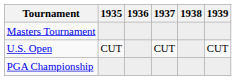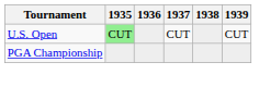 <table class="wikitable" style="font-size:95%;text-align:center;">
 <tr>
 <th>Tournament</th>
 <th>1935</th>
 <th>1936</th>
 <th>1937</th>
 <th>1938</th>
 <th>1939</th>
 </tr>
 <tr>
-<td align=left><a href='#'>Masters Tournament</a></td>
-<td style="background:#eeeeee;"></td>
-<td style="background:#eeeeee;"></td>
-<td style="background:#eeeeee;"></td>
-<td style="background:#eeeeee;"></td>
-<td style="background:#eeeeee;"></td>
-</tr>
-<tr>
 <td align=left><a href='#'>U.S. Open</a></td>
-<td>CUT</td>
+<td style="background: lightgreen;">CUT</td>
 <td style="background:#eeeeee;"></td>
 <td>CUT</td>
 <td style="background:#eeeeee;"></td>
 <td>CUT</td>
 </tr>
 <tr>
 <td align=left><a href='#'>PGA Championship</a></td>
 <td style="background:#eeeeee;"></td>
 <td style="background:#eeeeee;"></td>
 <td style="background:#eeeeee;"></td>
 <td style="background:#eeeeee;"></td>
 <td style="background:#eeeeee;"></td>
 </tr>
 </table>
